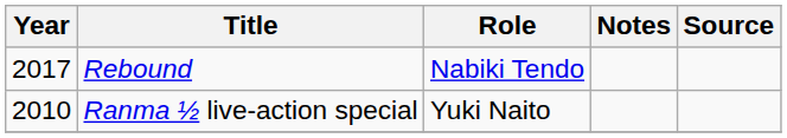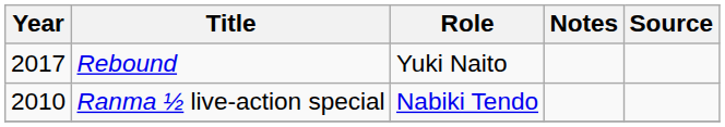 <table class="wikitable sortable plainrowheaders">
 <tr>
 <th>Year</th>
 <th>Title</th>
 <th>Role</th>
 <th class="unsortable">Notes</th>
 <th class="unsortable">Source</th>
 </tr>
 <tr>
 <td>2017</td>
 <td><em><a href='#'>Rebound</a></em></td>
-<td><a href='#'>Nabiki Tendo</a></td>
+<td>Yuki Naito</td>
 <td></td>
 <td></td>
 </tr>
 <tr>
 <td>2010</td>
 <td><em><a href='#'>Ranma ½</a></em> live-action special</td>
-<td>Yuki Naito</td>
+<td><a href='#'>Nabiki Tendo</a></td>
 <td></td>
 <td></td>
 </tr>
 <tr>
 </tr>
 </table>
